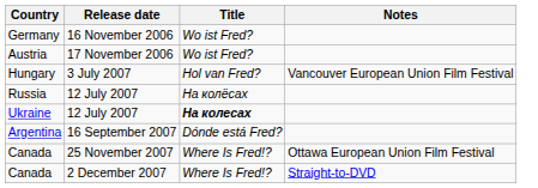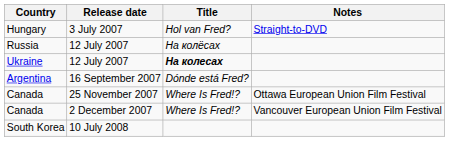 <table class="sortable wikitable">
 <tr>
 <th>Country</th>
 <th>Release date</th>
 <th>Title</th>
 <th>Notes</th>
 </tr>
 <tr>
-<td> Germany</td>
-<td>16 November 2006</td>
-<td><em>Wo ist Fred?</em></td>
-<td></td>
-</tr>
-<tr>
-<td> Austria</td>
-<td>17 November 2006</td>
-<td><em>Wo ist Fred?</em></td>
-<td></td>
-</tr>
-<tr>
 <td> Hungary</td>
 <td>3 July 2007</td>
 <td><em>Hol van Fred?</em></td>
-<td>Vancouver European Union Film Festival</td>
+<td><a href='#'>Straight-to-DVD</a></td>
 </tr>
 <tr>
 <td> Russia</td>
 <td>12 July 2007</td>
 <td><em>На колёсах</em></td>
 <td></td>
 </tr>
 <tr>
 <td> <a href='#'>Ukraine</a></td>
 <td>12 July 2007</td>
 <td><strong><em>На колесах</em></strong></td>
 <td></td>
 </tr>
 <tr>
 <td> <a href='#'>Argentina</a></td>
 <td>16 September 2007</td>
 <td><em>Dónde está Fred?</em></td>
 <td></td>
 </tr>
 <tr>
 <td> Canada</td>
 <td>25 November 2007</td>
 <td><em>Where Is Fred!?</em></td>
 <td>Ottawa European Union Film Festival</td>
 </tr>
 <tr>
 <td> Canada</td>
 <td>2 December 2007</td>
 <td><em>Where Is Fred!?</em></td>
-<td><a href='#'>Straight-to-DVD</a></td>
+<td>Vancouver European Union Film Festival</td>
+</tr>
+<tr>
+<td> South Korea</td>
+<td>10 July 2008</td>
+<td></td>
+<td></td>
 </tr>
 </table>
